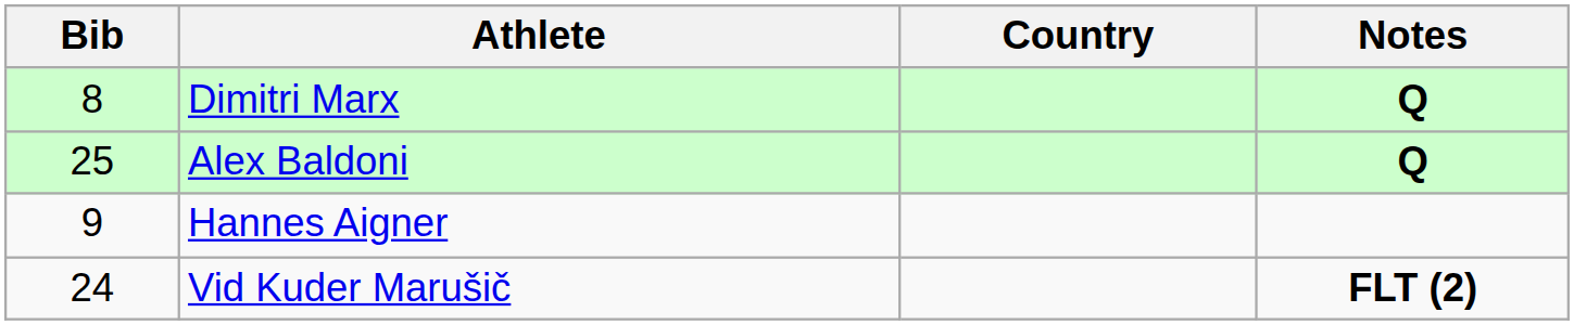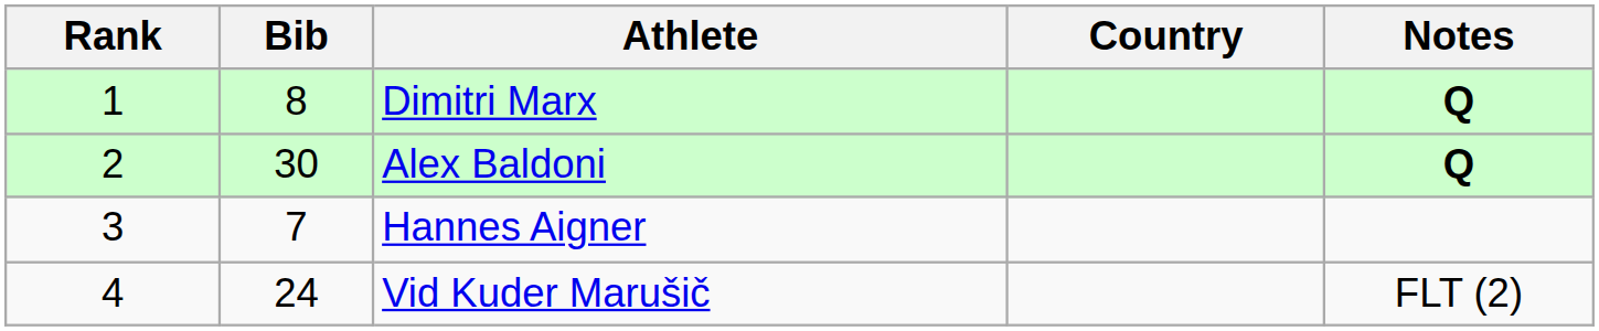 <table class="wikitable" style="text-align:center;width: 50%;">
 <tr>
+<th>Rank</th>
 <th>Bib</th>
 <th>Athlete</th>
 <th>Country</th>
 <th>Notes</th>
 </tr>
 <tr bgcolor=ccffcc>
+<td>1</td>
 <td>8</td>
 <td align=left><a href='#'>Dimitri Marx</a></td>
 <td align=left></td>
 <td><strong>Q</strong></td>
 </tr>
 <tr bgcolor=ccffcc>
-<td>25</td>
+<td>2</td>
+<td>30</td>
 <td align=left><a href='#'>Alex Baldoni</a></td>
 <td align=left></td>
 <td><strong>Q</strong></td>
 </tr>
 <tr>
-<td>9</td>
+<td>3</td>
+<td>7</td>
 <td align=left><a href='#'>Hannes Aigner</a></td>
 <td align=left></td>
 <td></td>
 </tr>
 <tr>
+<td>4</td>
 <td>24</td>
 <td align=left><a href='#'>Vid Kuder Marušič</a></td>
 <td align=left></td>
-<td><strong>FLT (2)</strong></td>
+<td>FLT (2)</td>
 </tr>
 </table>
